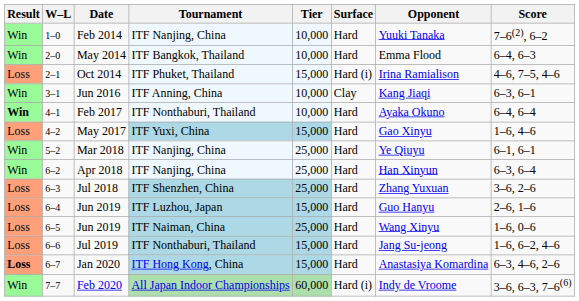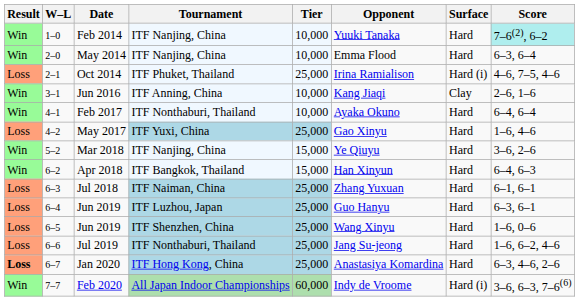 <table class="sortable wikitable">
 <tr>
 <th>Result</th>
 <th class="unsortable">W–L</th>
 <th>Date</th>
 <th>Tournament</th>
 <th>Tier</th>
+<th>Opponent</th>
 <th>Surface</th>
-<th>Opponent</th>
 <th class="unsortable">Score</th>
 </tr>
 <tr>
 <td style="background:#98fb98;">Win</td>
 <td><small>1–0</small></td>
 <td>Feb 2014</td>
 <td style="background:#f0f8ff;">ITF Nanjing, China</td>
 <td style="background:#f0f8ff;">10,000</td>
+<td> <a href='#'>Yuuki Tanaka</a></td>
 <td>Hard</td>
-<td> <a href='#'>Yuuki Tanaka</a></td>
-<td>7–6<sup>(2)</sup>, 6–2</td>
+<td style="background: paleturquoise;">7–6<sup>(2)</sup>, 6–2</td>
 </tr>
 <tr>
 <td style="background:#98fb98;">Win</td>
 <td><small>2–0</small></td>
 <td>May 2014</td>
-<td style="background:#f0f8ff;">ITF Bangkok, Thailand</td>
+<td style="background:#f0f8ff;">ITF Nanjing, China</td>
 <td style="background:#f0f8ff;">10,000</td>
+<td> Emma Flood</td>
 <td>Hard</td>
-<td> Emma Flood</td>
-<td>6–4, 6–3</td>
+<td>6–3, 6–4</td>
 </tr>
 <tr>
 <td style="background:#ffa07a;">Loss</td>
 <td><small>2–1</small></td>
 <td>Oct 2014</td>
 <td style="background:#f0f8ff;">ITF Phuket, Thailand</td>
-<td style="background:#f0f8ff;">15,000</td>
+<td style="background:#f0f8ff;">25,000</td>
+<td> <a href='#'>Irina Ramialison</a></td>
 <td>Hard (i)</td>
-<td> <a href='#'>Irina Ramialison</a></td>
 <td>4–6, 7–5, 4–6</td>
 </tr>
 <tr>
 <td style="background:#98fb98;">Win</td>
 <td><small>3–1</small></td>
 <td>Jun 2016</td>
 <td style="background:#f0f8ff;">ITF Anning, China</td>
 <td style="background:#f0f8ff;">10,000</td>
+<td> <a href='#'>Kang Jiaqi</a></td>
 <td>Clay</td>
-<td> <a href='#'>Kang Jiaqi</a></td>
-<td>6–3, 6–1</td>
+<td>2–6, 1–6</td>
 </tr>
 <tr>
-<td style="background:#98fb98;"><strong>Win</strong></td>
+<td style="background:#98fb98;">Win</td>
 <td><small>4–1</small></td>
 <td>Feb 2017</td>
 <td style="background:#f0f8ff;">ITF Nonthaburi, Thailand</td>
 <td style="background:#f0f8ff;">10,000</td>
+<td> <a href='#'>Ayaka Okuno</a></td>
 <td>Hard</td>
-<td> <a href='#'>Ayaka Okuno</a></td>
 <td>6–4, 6–4</td>
 </tr>
 <tr>
 <td style="background:#ffa07a;">Loss</td>
 <td><small>4–2</small></td>
 <td>May 2017</td>
 <td style="background:lightblue;">ITF Yuxi, China</td>
-<td style="background:lightblue;">15,000</td>
+<td style="background:lightblue;">25,000</td>
+<td> <a href='#'>Gao Xinyu</a></td>
 <td>Hard</td>
-<td> <a href='#'>Gao Xinyu</a></td>
 <td>1–6, 4–6</td>
 </tr>
 <tr>
 <td style="background:#98fb98;">Win</td>
 <td><small>5–2</small></td>
 <td>Mar 2018</td>
 <td style="background:#f0f8ff;">ITF Nanjing, China</td>
-<td style="background:#f0f8ff;">25,000</td>
+<td style="background:#f0f8ff;">15,000</td>
+<td> <a href='#'>Ye Qiuyu</a></td>
 <td>Hard</td>
-<td> <a href='#'>Ye Qiuyu</a></td>
-<td>6–1, 6–1</td>
+<td>3–6, 2–6</td>
 </tr>
 <tr>
 <td style="background:#98fb98;">Win</td>
 <td><small>6–2</small></td>
 <td>Apr 2018</td>
-<td style="background:#f0f8ff;">ITF Nanjing, China</td>
-<td style="background:#f0f8ff;">25,000</td>
+<td style="background:#f0f8ff;">ITF Bangkok, Thailand</td>
+<td style="background:#f0f8ff;">15,000</td>
+<td> <a href='#'>Han Xinyun</a></td>
 <td>Hard</td>
-<td> <a href='#'>Han Xinyun</a></td>
-<td>6–3, 6–4</td>
+<td>6–4, 6–3</td>
 </tr>
 <tr>
 <td style="background:#ffa07a;">Loss</td>
 <td><small>6–3</small></td>
 <td>Jul 2018</td>
-<td style="background:lightblue;">ITF Shenzhen, China</td>
+<td style="background:lightblue;">ITF Naiman, China</td>
 <td style="background:lightblue;">25,000</td>
+<td> <a href='#'>Zhang Yuxuan</a></td>
 <td>Hard</td>
-<td> <a href='#'>Zhang Yuxuan</a></td>
-<td>3–6, 2–6</td>
+<td>6–1, 6–1</td>
 </tr>
 <tr>
 <td style="background:#ffa07a;">Loss</td>
 <td><small>6–4</small></td>
 <td>Jun 2019</td>
 <td style="background:lightblue;">ITF Luzhou, Japan</td>
-<td style="background:lightblue;">15,000</td>
+<td style="background:lightblue;">25,000</td>
+<td> <a href='#'>Guo Hanyu</a></td>
 <td>Hard</td>
-<td> <a href='#'>Guo Hanyu</a></td>
-<td>2–6, 1–6</td>
+<td>6–3, 6–1</td>
 </tr>
 <tr>
 <td style="background:#ffa07a;">Loss</td>
 <td><small>6–5</small></td>
 <td>Jun 2019</td>
-<td style="background:lightblue;">ITF Naiman, China</td>
+<td style="background:lightblue;">ITF Shenzhen, China</td>
 <td style="background:lightblue;">25,000</td>
+<td> <a href='#'>Wang Xinyu</a></td>
 <td>Hard</td>
-<td> <a href='#'>Wang Xinyu</a></td>
 <td>1–6, 0–6</td>
 </tr>
 <tr>
 <td style="background:#ffa07a;">Loss</td>
 <td><small>6–6</small></td>
 <td>Jul 2019</td>
 <td style="background:lightblue;">ITF Nonthaburi, Thailand</td>
-<td style="background:lightblue;">15,000</td>
+<td style="background:lightblue;">25,000</td>
+<td> <a href='#'>Jang Su-jeong</a></td>
 <td>Hard</td>
-<td> <a href='#'>Jang Su-jeong</a></td>
 <td>1–6, 6–2, 4–6</td>
 </tr>
 <tr>
 <td style="background:#ffa07a;"><strong>Loss</strong></td>
 <td><small>6–7</small></td>
 <td>Jan 2020</td>
 <td style="background:lightblue;"><a href='#'>ITF Hong Kong</a>, China</td>
-<td style="background:lightblue;">15,000</td>
+<td style="background:lightblue;">25,000</td>
+<td> <a href='#'>Anastasiya Komardina</a></td>
 <td>Hard</td>
-<td> <a href='#'>Anastasiya Komardina</a></td>
 <td>6–3, 4–6, 2–6</td>
 </tr>
 <tr>
 <td style="background:#98fb98;">Win</td>
 <td><small>7–7</small></td>
 <td><a href='#'>Feb 2020</a></td>
 <td style="background:#addfad;"><a href='#'>All Japan Indoor Championships</a></td>
 <td style="background:#addfad;">60,000</td>
+<td> <a href='#'>Indy de Vroome</a></td>
 <td>Hard (i)</td>
-<td> <a href='#'>Indy de Vroome</a></td>
 <td>3–6, 6–3, 7–6<sup>(6)</sup></td>
 </tr>
 </table>
